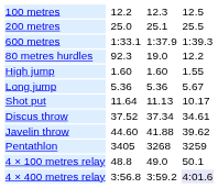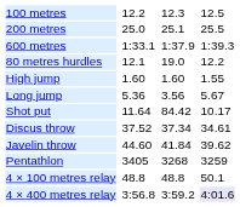 <table>
 <tr>
 <td bgcolor = DDEEFF><a href='#'>100 metres</a></td>
 <td></td>
 <td>12.2</td>
 <td></td>
 <td>12.3</td>
 <td></td>
 <td>12.5</td>
 </tr>
 <tr>
 <td bgcolor = DDEEFF><a href='#'>200 metres</a></td>
 <td></td>
 <td>25.0</td>
 <td></td>
 <td>25.1</td>
 <td></td>
 <td>25.5</td>
 </tr>
 <tr>
 <td bgcolor = DDEEFF><a href='#'>600 metres</a></td>
 <td></td>
 <td>1:33.1</td>
 <td></td>
 <td>1:37.9</td>
 <td></td>
 <td>1:39.3</td>
 </tr>
 <tr>
 <td bgcolor = DDEEFF><a href='#'>80 metres hurdles</a></td>
 <td></td>
-<td>92.3</td>
+<td>12.1</td>
 <td></td>
 <td>19.0</td>
 <td></td>
 <td>12.2</td>
 </tr>
 <tr>
 <td bgcolor = DDEEFF><a href='#'>High jump</a></td>
 <td></td>
 <td>1.60</td>
 <td></td>
 <td>1.60</td>
 <td></td>
 <td>1.55</td>
 </tr>
 <tr>
 <td bgcolor = DDEEFF><a href='#'>Long jump</a></td>
 <td></td>
 <td>5.36</td>
 <td></td>
-<td>5.36</td>
+<td>3.56</td>
 <td></td>
 <td>5.67</td>
 </tr>
 <tr>
 <td bgcolor = DDEEFF><a href='#'>Shot put</a></td>
 <td></td>
 <td>11.64</td>
 <td></td>
-<td>11.13</td>
+<td>84.42</td>
 <td></td>
 <td>10.17</td>
 </tr>
 <tr>
 <td bgcolor = DDEEFF><a href='#'>Discus throw</a></td>
 <td></td>
 <td>37.52</td>
 <td></td>
 <td>37.34</td>
 <td></td>
 <td>34.61</td>
 </tr>
 <tr>
 <td bgcolor = DDEEFF><a href='#'>Javelin throw</a></td>
 <td></td>
 <td>44.60</td>
 <td></td>
-<td>41.88</td>
+<td>41.84</td>
 <td></td>
 <td>39.62</td>
 </tr>
 <tr>
 <td bgcolor = DDEEFF><a href='#'>Pentathlon</a></td>
 <td></td>
 <td>3405</td>
 <td></td>
 <td>3268</td>
 <td></td>
 <td>3259</td>
 </tr>
 <tr>
 <td bgcolor = DDEEFF><a href='#'>4 × 100 metres relay</a></td>
 <td></td>
 <td>48.8</td>
 <td></td>
-<td>49.0</td>
+<td>48.8</td>
 <td></td>
 <td>50.1</td>
 </tr>
 <tr>
 <td bgcolor = DDEEFF><a href='#'>4 × 400 metres relay</a></td>
 <td></td>
 <td>3:56.8</td>
 <td></td>
 <td>3:59.2</td>
 <td></td>
 <td style="background: lavender;">4:01.6</td>
 </tr>
 </table>
